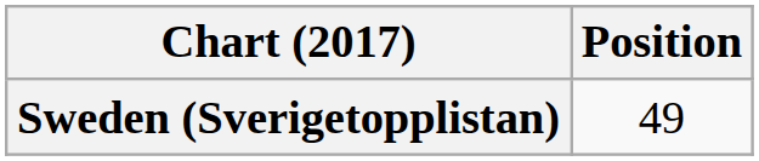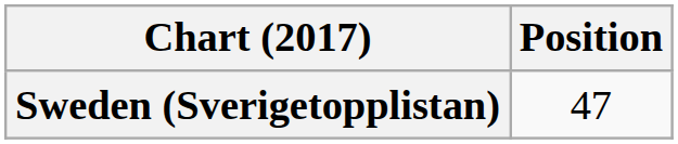 <table class="wikitable plainrowheaders" style="text-align:center">
 <tr>
 <th scope="col">Chart (2017)</th>
 <th scope="col">Position</th>
 </tr>
 <tr>
 <th scope="row">Sweden (Sverigetopplistan)</th>
-<td>49</td>
+<td>47</td>
 </tr>
 </table>
